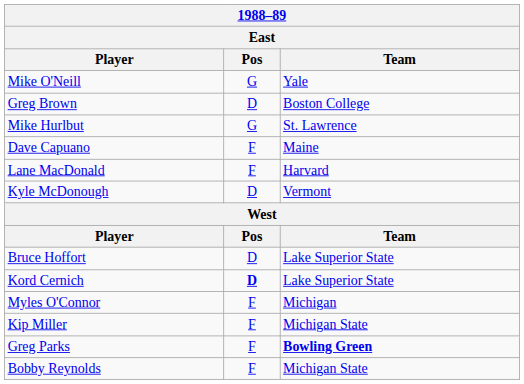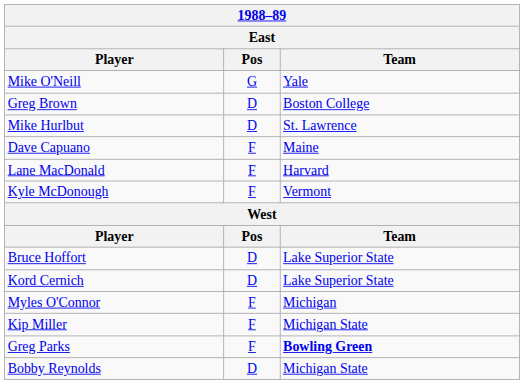 <table class="wikitable" width=95%>
 <tr>
 <th colspan=3><a href='#'>1988–89</a></th>
 </tr>
 <tr>
 <th colspan=3><strong>East</strong></th>
 </tr>
 <tr>
 <th>Player</th>
 <th>Pos</th>
 <th>Team</th>
 </tr>
 <tr>
 <td><a href='#'>Mike O'Neill</a></td>
 <td style="text-align:center;"><a href='#'>G</a></td>
 <td><a href='#'>Yale</a></td>
 </tr>
 <tr>
 <td><a href='#'>Greg Brown</a></td>
 <td style="text-align:center;"><a href='#'>D</a></td>
 <td><a href='#'>Boston College</a></td>
 </tr>
 <tr>
 <td><a href='#'>Mike Hurlbut</a></td>
-<td style="text-align:center;"><a href='#'>G</a></td>
+<td style="text-align:center;"><a href='#'>D</a></td>
 <td><a href='#'>St. Lawrence</a></td>
 </tr>
 <tr>
 <td><a href='#'>Dave Capuano</a></td>
 <td style="text-align:center;"><a href='#'>F</a></td>
 <td><a href='#'>Maine</a></td>
 </tr>
 <tr>
 <td><a href='#'>Lane MacDonald</a></td>
 <td style="text-align:center;"><a href='#'>F</a></td>
 <td><a href='#'>Harvard</a></td>
 </tr>
 <tr>
 <td><a href='#'>Kyle McDonough</a></td>
-<td style="text-align:center;"><a href='#'>D</a></td>
+<td style="text-align:center;"><a href='#'>F</a></td>
 <td><a href='#'>Vermont</a></td>
 </tr>
 <tr>
 <th colspan=3><strong>West</strong></th>
 </tr>
 <tr>
 <th>Player</th>
 <th>Pos</th>
 <th>Team</th>
 </tr>
 <tr>
 <td><a href='#'>Bruce Hoffort</a></td>
 <td style="text-align:center;"><a href='#'>D</a></td>
 <td><a href='#'>Lake Superior State</a></td>
 </tr>
 <tr>
 <td><a href='#'>Kord Cernich</a></td>
-<td style="text-align:center;"><strong><a href='#'>D</a></strong></td>
+<td style="text-align:center;"><a href='#'>D</a></td>
 <td><a href='#'>Lake Superior State</a></td>
 </tr>
 <tr>
 <td><a href='#'>Myles O'Connor</a></td>
 <td style="text-align:center;"><a href='#'>F</a></td>
 <td><a href='#'>Michigan</a></td>
 </tr>
 <tr>
 <td><a href='#'>Kip Miller</a></td>
 <td style="text-align:center;"><a href='#'>F</a></td>
 <td><a href='#'>Michigan State</a></td>
 </tr>
 <tr>
 <td><a href='#'>Greg Parks</a></td>
 <td style="text-align:center;"><a href='#'>F</a></td>
 <td><strong><a href='#'>Bowling Green</a></strong></td>
 </tr>
 <tr>
 <td><a href='#'>Bobby Reynolds</a></td>
-<td style="text-align:center;"><a href='#'>F</a></td>
+<td style="text-align:center;"><a href='#'>D</a></td>
 <td><a href='#'>Michigan State</a></td>
 </tr>
 </table>
